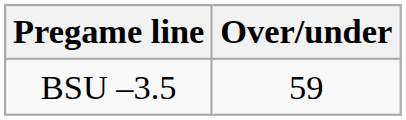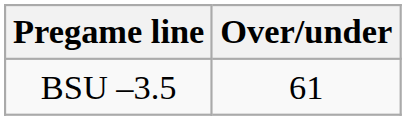 <table class="wikitable">
 <tr align="center">
 <th style=>Pregame line</th>
 <th style=>Over/under</th>
 </tr>
 <tr align="center">
 <td>BSU –3.5</td>
-<td>59</td>
+<td>61</td>
 </tr>
 </table>
